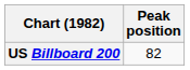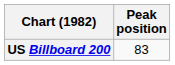 <table class="wikitable sortable plainrowheaders" style="text-align:center">
 <tr>
 <th scope="col">Chart (1982)</th>
 <th scope="col">Peak<br>position</th>
 </tr>
 <tr>
 <th scope="row">US <em><a href='#'>Billboard 200</a></em></th>
-<td style="text-align:center;">82</td>
+<td style="text-align:center;">83</td>
 </tr>
 </table>
